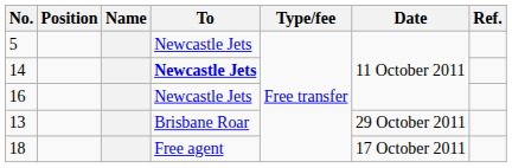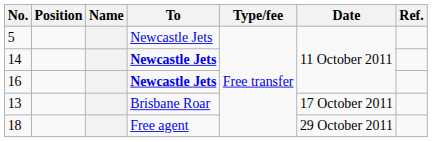 <table class="wikitable plainrowheaders sortable" style="text-align:center; text-align:left">
 <tr>
 <th>No.</th>
 <th>Position</th>
 <th>Name</th>
 <th>To</th>
 <th>Type/fee</th>
 <th>Date</th>
 <th>Ref.</th>
 </tr>
 <tr>
 <td>5</td>
 <td></td>
 <th scope="row"></th>
 <td><a href='#'>Newcastle Jets</a></td>
 <td rowspan="5"><a href='#'>Free transfer</a></td>
 <td rowspan="3">11 October 2011</td>
 <td></td>
 </tr>
 <tr>
 <td>14</td>
 <td></td>
 <th scope="row"></th>
 <td><strong><a href='#'>Newcastle Jets</a></strong></td>
 <td></td>
 </tr>
 <tr>
 <td>16</td>
 <td></td>
 <th scope="row"></th>
-<td><a href='#'>Newcastle Jets</a></td>
+<td><strong><a href='#'>Newcastle Jets</a></strong></td>
 <td></td>
 </tr>
 <tr>
 <td>13</td>
 <td></td>
 <th scope="row"></th>
 <td><a href='#'>Brisbane Roar</a></td>
-<td>29 October 2011</td>
+<td>17 October 2011</td>
 <td></td>
 </tr>
 <tr>
 <td>18</td>
 <td></td>
 <th scope="row"></th>
 <td><a href='#'>Free agent</a></td>
-<td>17 October 2011</td>
+<td>29 October 2011</td>
 <td></td>
 </tr>
 </table>
